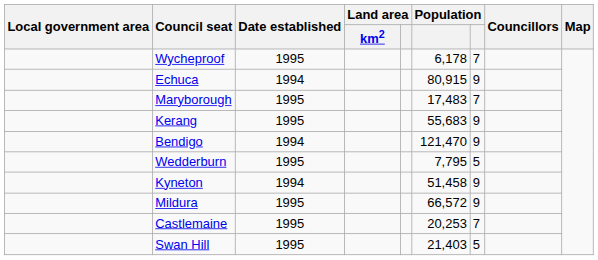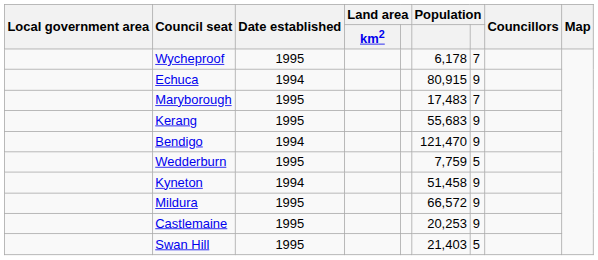 <table class="wikitable sortable">
 <tr>
 <th scope="col" rowspan=2>Local government area</th>
 <th scope="col" rowspan=2>Council seat</th>
 <th scope="col" rowspan=2>Date established</th>
 <th scope="col" colspan=2>Land area</th>
 <th scope="col" colspan=2>Population</th>
 <th scope="col" rowspan=2>Councillors<br></th>
 <th rowspan="2" class="unsortable" scope="col">Map</th>
 </tr>
 <tr>
 <th scope="col"><a href='#'>km<sup>2</sup></a></th>
 <th scope="col"></th>
 <th></th>
 <th></th>
 </tr>
 <tr>
 <td></td>
 <td><a href='#'>Wycheproof</a></td>
 <td align="center">1995</td>
 <td></td>
 <td align="right"></td>
 <td align="right">6,178</td>
 <td>7</td>
 <td></td>
 </tr>
 <tr>
 <td></td>
 <td><a href='#'>Echuca</a></td>
 <td align="center">1994</td>
 <td></td>
 <td align="right"></td>
 <td align="right">80,915</td>
 <td>9</td>
 <td></td>
 </tr>
 <tr>
 <td></td>
 <td><a href='#'>Maryborough</a></td>
 <td align="center">1995</td>
 <td></td>
 <td align="right"></td>
 <td align="right">17,483</td>
 <td>7</td>
 <td></td>
 </tr>
 <tr>
 <td></td>
 <td><a href='#'>Kerang</a></td>
 <td align="center">1995</td>
 <td></td>
 <td align="right"></td>
 <td align="right">55,683</td>
 <td>9</td>
 <td></td>
 </tr>
 <tr>
 <td></td>
 <td><a href='#'>Bendigo</a></td>
 <td align="center">1994</td>
 <td></td>
 <td align="right"></td>
 <td align="right">121,470</td>
 <td>9</td>
 <td></td>
 </tr>
 <tr>
 <td></td>
 <td><a href='#'>Wedderburn</a></td>
 <td align="center">1995</td>
 <td></td>
 <td align="right"></td>
-<td align="right">7,795</td>
+<td align="right">7,759</td>
 <td>5</td>
 <td></td>
 </tr>
 <tr>
 <td></td>
 <td><a href='#'>Kyneton</a></td>
 <td align="center">1994</td>
 <td></td>
 <td align="right"></td>
 <td align="right">51,458</td>
 <td>9</td>
 <td></td>
 </tr>
 <tr>
 <td></td>
 <td><a href='#'>Mildura</a></td>
 <td align="center">1995</td>
 <td></td>
 <td align="right"></td>
 <td align="right">66,572</td>
 <td>9</td>
 <td></td>
 </tr>
 <tr>
 <td></td>
 <td><a href='#'>Castlemaine</a></td>
 <td align="center">1995</td>
 <td></td>
 <td align="right"></td>
 <td align="right">20,253</td>
-<td>7</td>
+<td>9</td>
 <td></td>
 </tr>
 <tr>
 <td></td>
 <td><a href='#'>Swan Hill</a></td>
 <td align="center">1995</td>
 <td></td>
 <td align="right"></td>
 <td align="right">21,403</td>
 <td>5</td>
 <td></td>
 </tr>
 </table>
